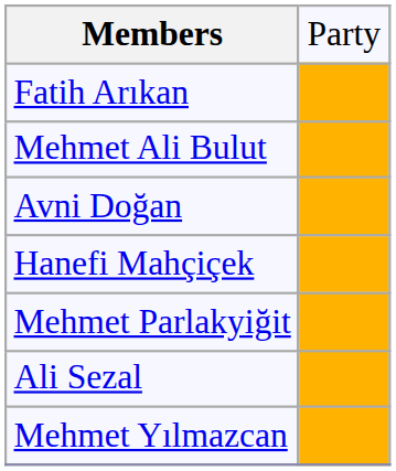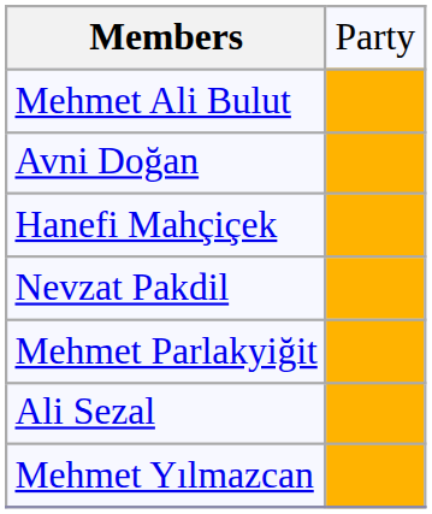 <table class=wikitable style="border:1px solid #8888aa; background-color:#f7f8ff; padding:0px; font-size:90%;">
 <tr>
 <th>Members</th>
 <td>Party</td>
-</tr>
-<tr>
-<td><a href='#'>Fatih Arıkan</a></td>
-<td style="background: #ffb300"></td>
 </tr>
 <tr>
 <td><a href='#'>Mehmet Ali Bulut</a></td>
 <td style="background: #ffb300"></td>
 </tr>
 <tr>
 <td><a href='#'>Avni Doğan</a></td>
 <td style="background: #ffb300"></td>
 </tr>
 <tr>
 <td><a href='#'>Hanefi Mahçiçek</a></td>
+<td style="background: #ffb300"></td>
+</tr>
+<tr>
+<td><a href='#'>Nevzat Pakdil</a></td>
 <td style="background: #ffb300"></td>
 </tr>
 <tr>
 <td><a href='#'>Mehmet Parlakyiğit</a></td>
 <td style="background: #ffb300"></td>
 </tr>
 <tr>
 <td><a href='#'>Ali Sezal</a></td>
 <td style="background: #ffb300"></td>
 </tr>
 <tr>
 <td><a href='#'>Mehmet Yılmazcan</a></td>
 <td style="background: #ffb300"></td>
 </tr>
 <tr>
 </tr>
 </table>
